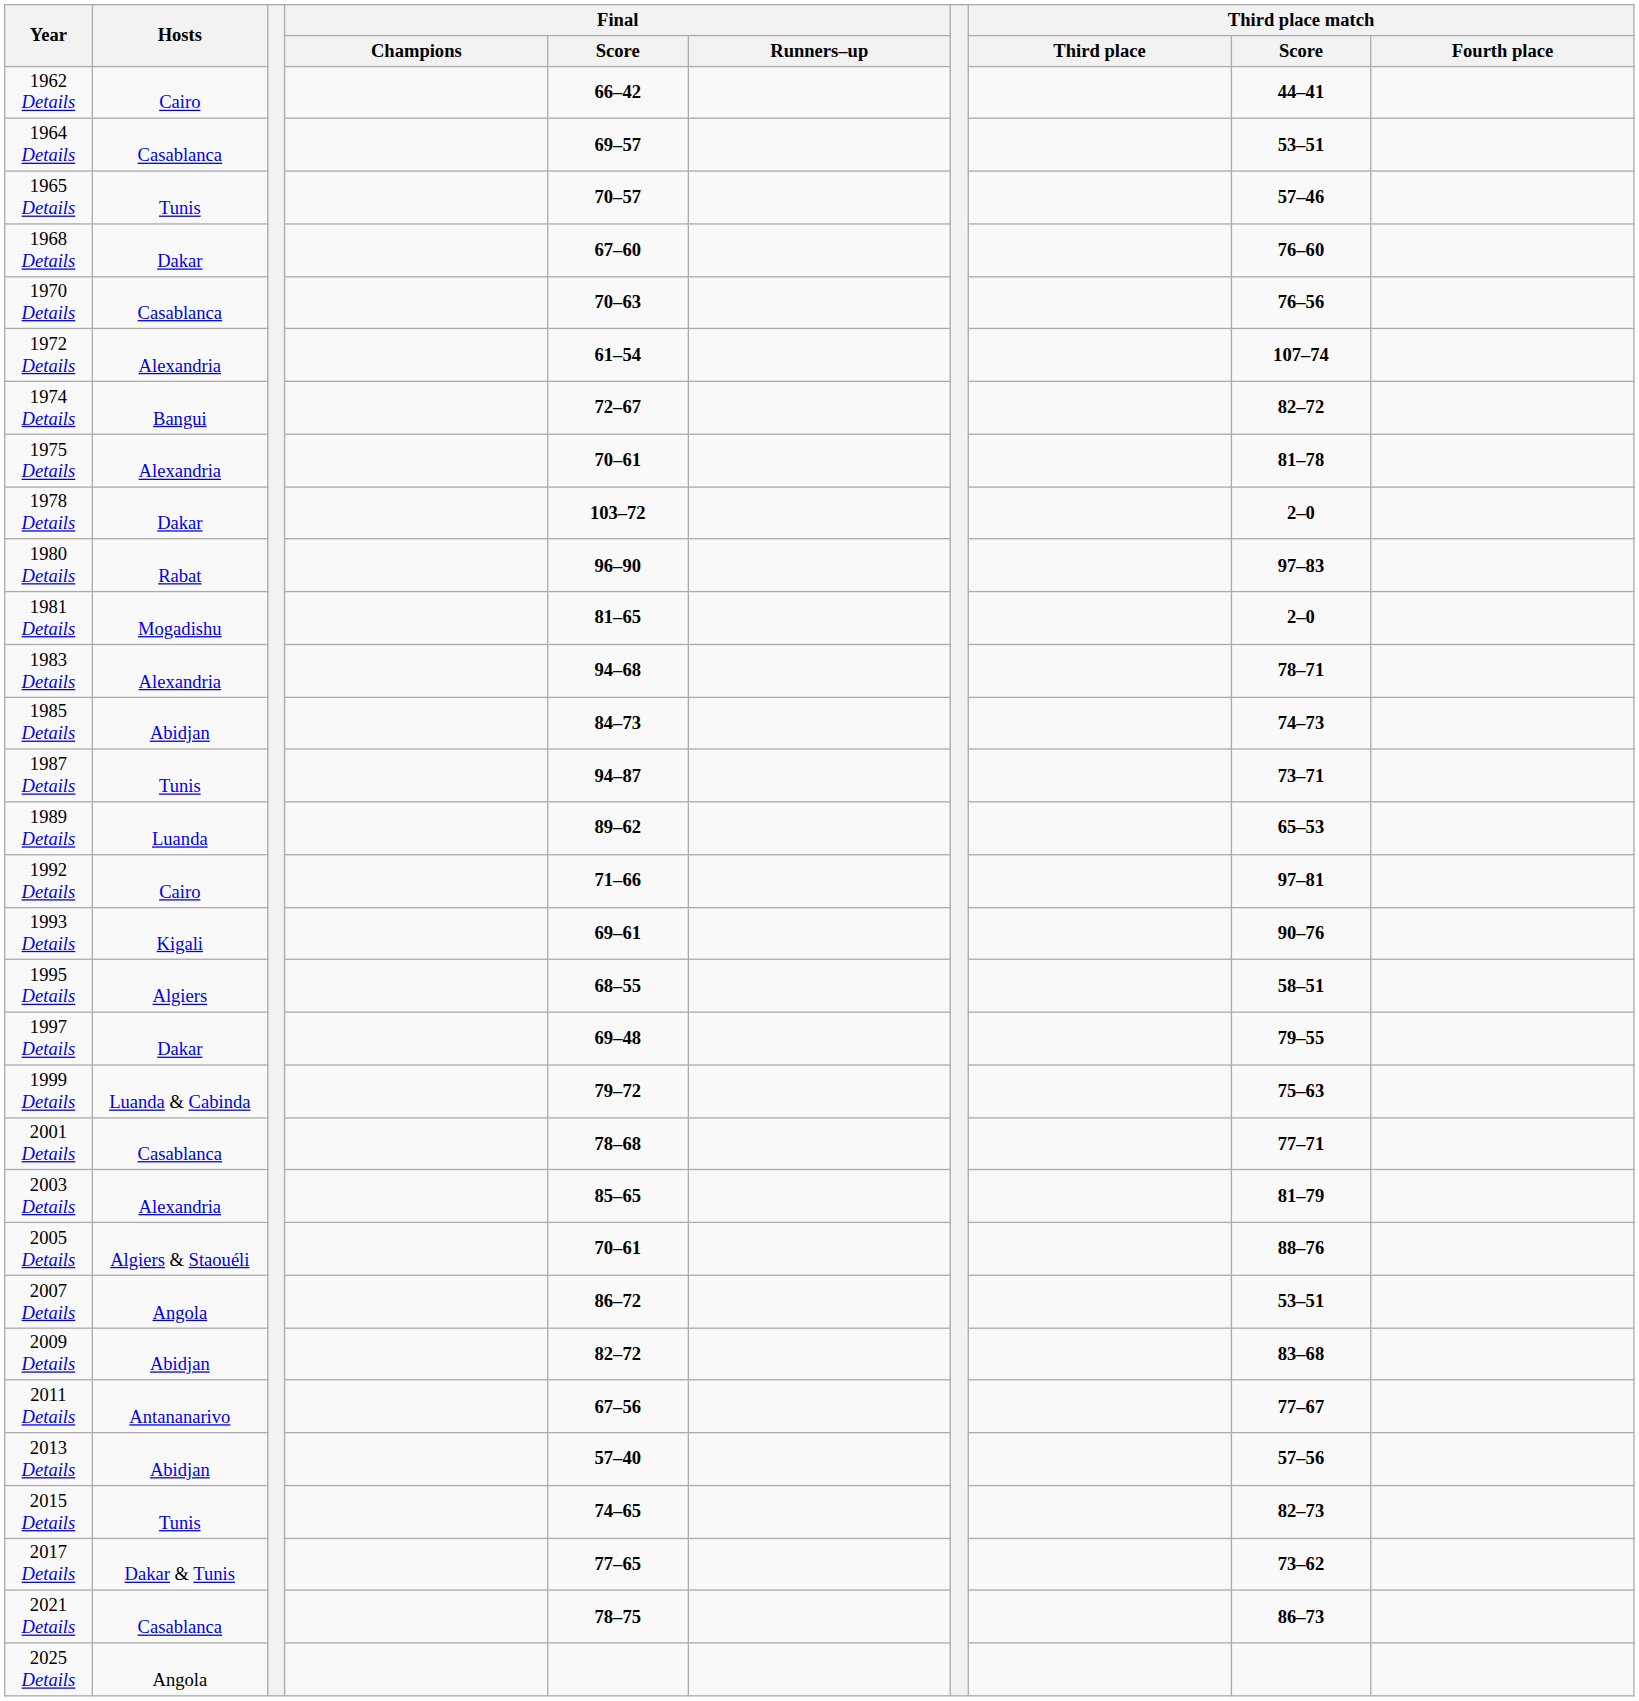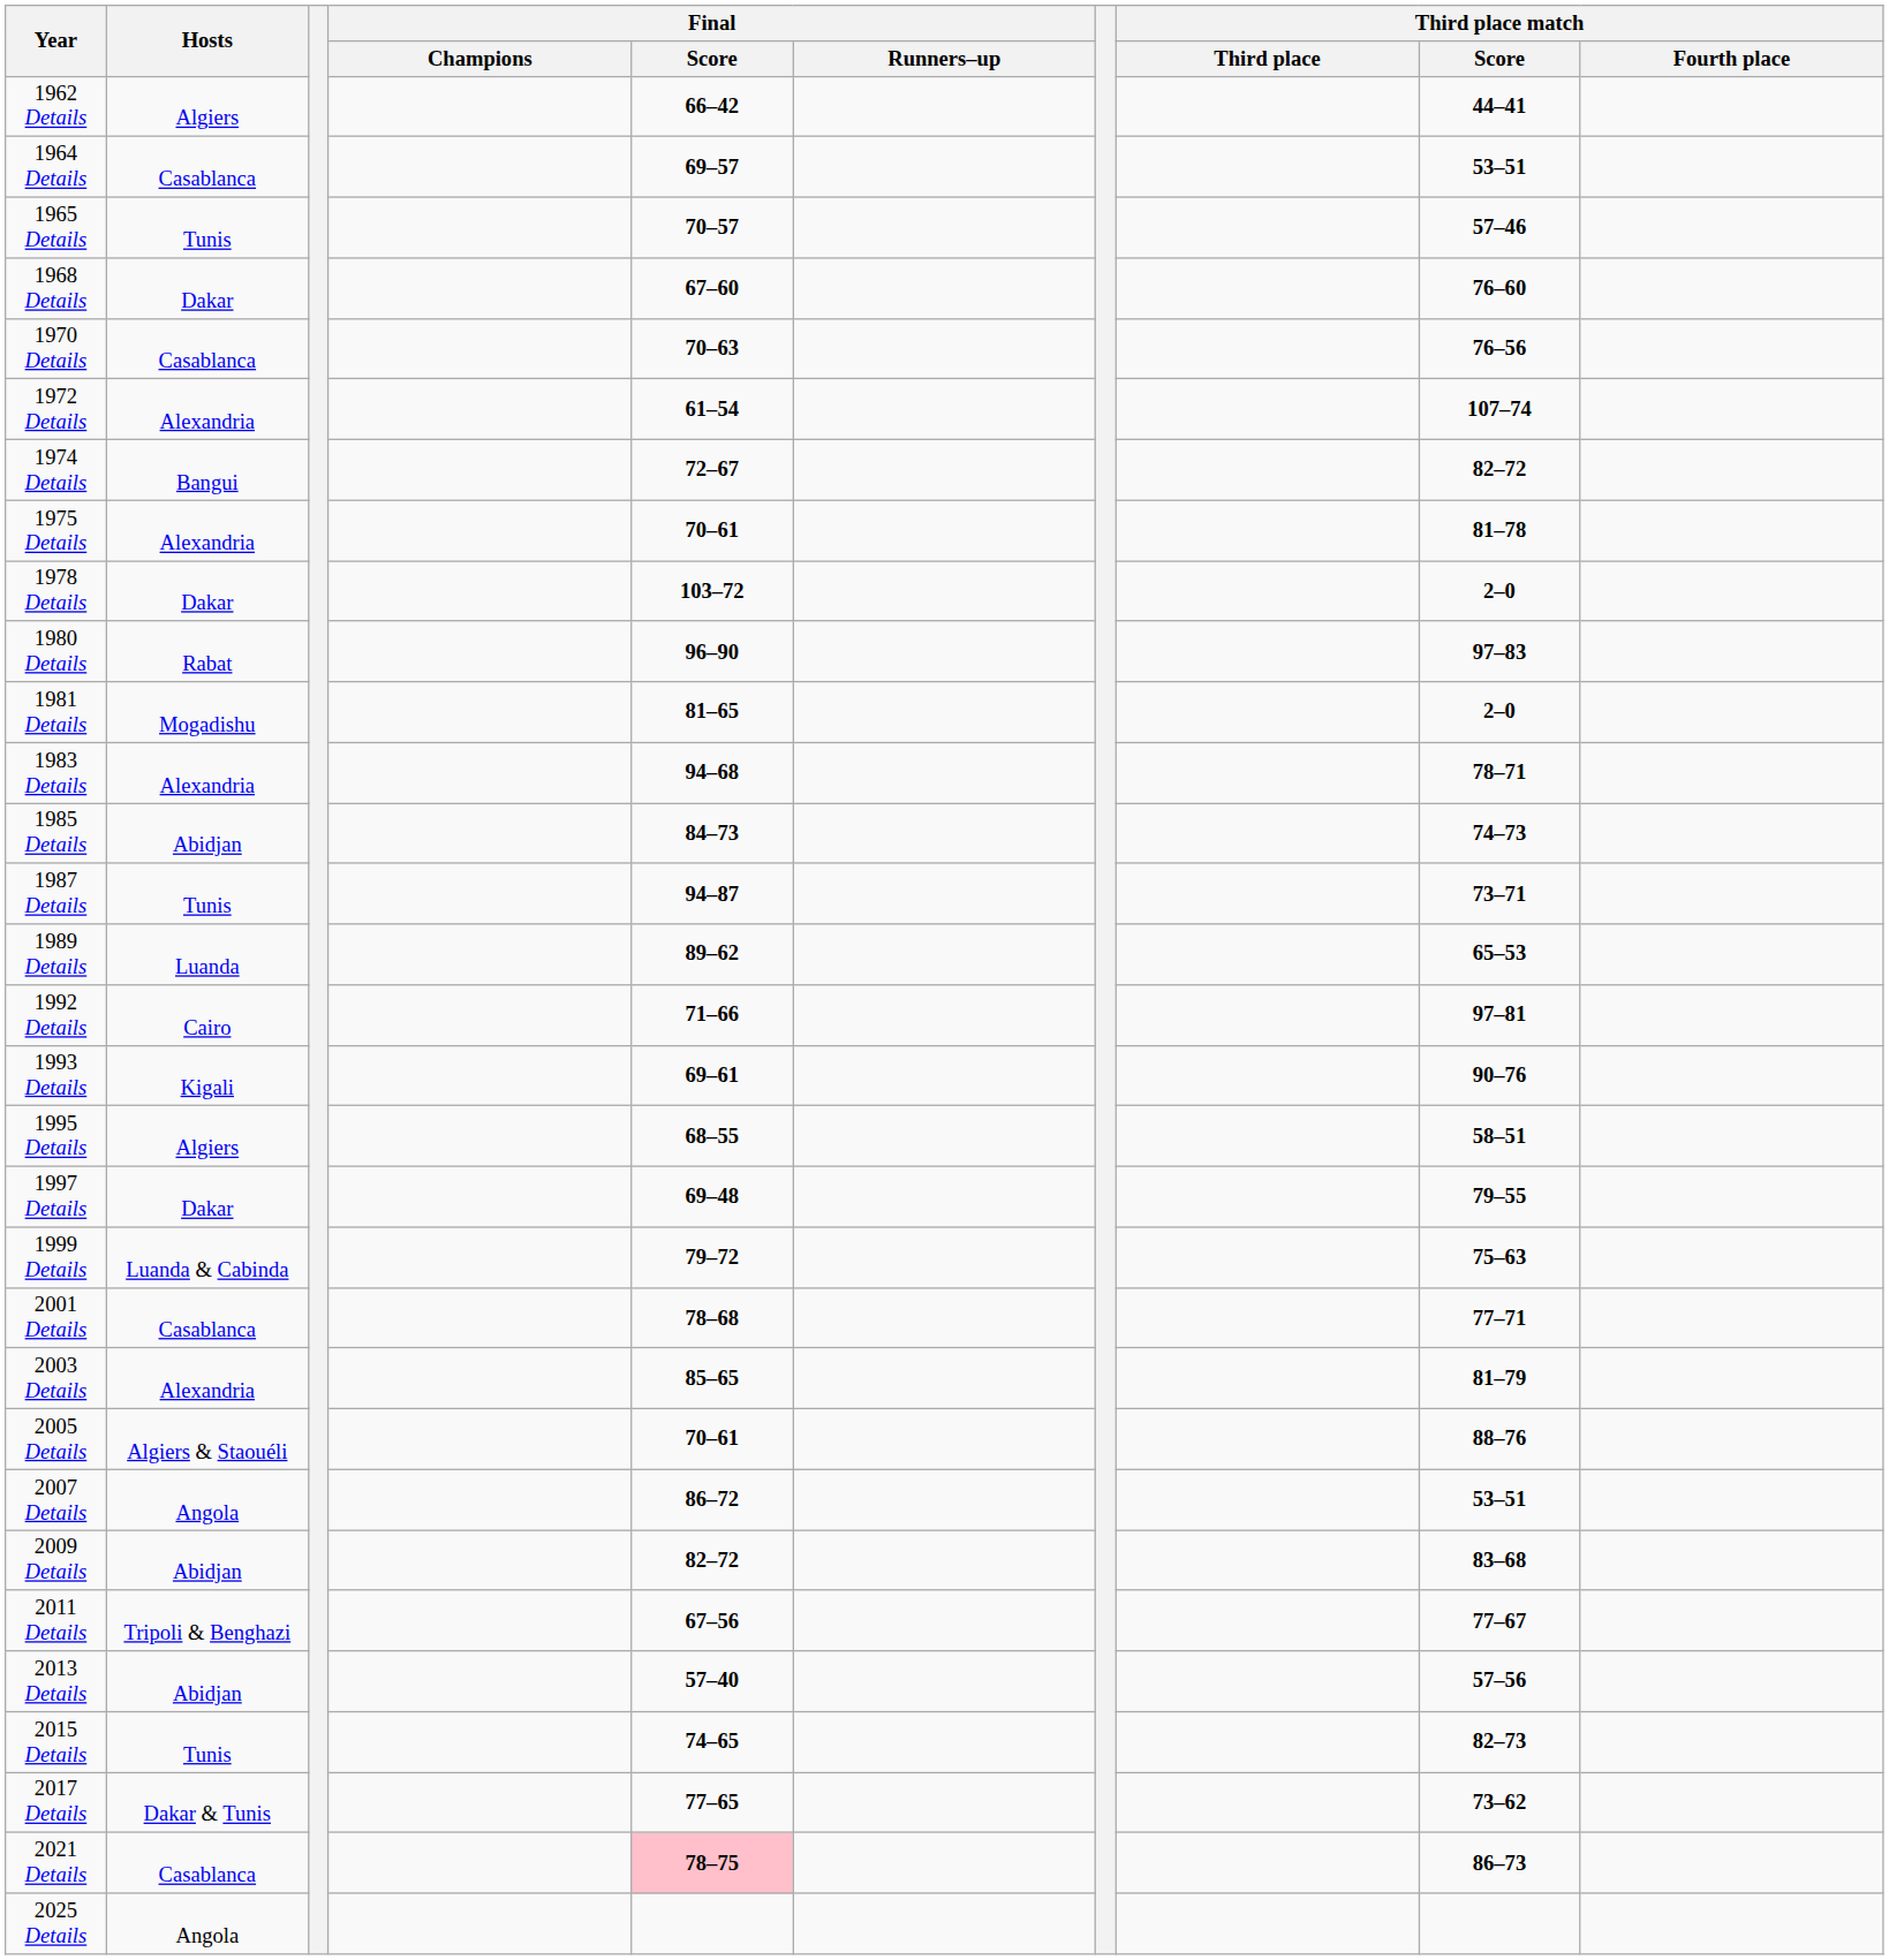 <table class=wikitable style="text-align:center; font-size:90%; width:100%">
 <tr>
 <th rowspan=2 width=5%>Year</th>
 <th rowspan=2 width=10%>Hosts</th>
 <th width=1% rowspan=33></th>
 <th colspan=3>Final</th>
 <th width=1% rowspan=33></th>
 <th colspan=3>Third place match</th>
 </tr>
 <tr>
 <th width=15%>Champions</th>
 <th width=8%>Score</th>
 <th width=15%>Runners–up</th>
 <th width=15%>Third place</th>
 <th width=8%>Score</th>
 <th width=15%>Fourth place</th>
 </tr>
 <tr>
 <td>1962 <br> <em><a href='#'>Details</a></em></td>
-<td><br><a href='#'>Cairo</a></td>
+<td><br><a href='#'>Algiers</a></td>
 <td><strong></strong></td>
 <td><strong>66–42</strong></td>
 <td></td>
 <td></td>
 <td><strong>44–41</strong></td>
 <td></td>
 </tr>
 <tr>
 <td>1964 <br> <em><a href='#'>Details</a></em></td>
 <td><br><a href='#'>Casablanca</a></td>
 <td><strong></strong></td>
 <td><strong>69–57</strong></td>
 <td></td>
 <td></td>
 <td><strong>53–51</strong></td>
 <td></td>
 </tr>
 <tr>
 <td>1965 <br> <em><a href='#'>Details</a></em></td>
 <td><br><a href='#'>Tunis</a></td>
 <td><strong></strong></td>
 <td><strong>70–57</strong></td>
 <td></td>
 <td></td>
 <td><strong>57–46</strong></td>
 <td></td>
 </tr>
 <tr>
 <td>1968 <br> <em><a href='#'>Details</a></em></td>
 <td><br><a href='#'>Dakar</a></td>
 <td><strong></strong></td>
 <td><strong>67–60</strong></td>
 <td></td>
 <td></td>
 <td><strong>76–60</strong></td>
 <td></td>
 </tr>
 <tr>
 <td>1970 <br> <em><a href='#'>Details</a></em></td>
 <td><br><a href='#'>Casablanca</a></td>
 <td><strong></strong></td>
 <td><strong>70–63</strong></td>
 <td></td>
 <td></td>
 <td><strong>76–56</strong></td>
 <td></td>
 </tr>
 <tr>
 <td>1972 <br> <em><a href='#'>Details</a></em></td>
 <td><br><a href='#'>Alexandria</a></td>
 <td><strong></strong></td>
 <td><strong>61–54</strong></td>
 <td></td>
 <td></td>
 <td><strong>107–74</strong></td>
 <td></td>
 </tr>
 <tr>
 <td>1974 <br> <em><a href='#'>Details</a></em></td>
 <td><br><a href='#'>Bangui</a></td>
 <td><strong></strong></td>
 <td><strong>72–67</strong></td>
 <td></td>
 <td></td>
 <td><strong>82–72</strong></td>
 <td></td>
 </tr>
 <tr>
 <td>1975 <br> <em><a href='#'>Details</a></em></td>
 <td><br><a href='#'>Alexandria</a></td>
 <td><strong></strong></td>
 <td><strong>70–61</strong></td>
 <td></td>
 <td></td>
 <td><strong>81–78</strong></td>
 <td></td>
 </tr>
 <tr>
 <td>1978 <br> <em><a href='#'>Details</a></em></td>
 <td><br><a href='#'>Dakar</a></td>
 <td><strong></strong></td>
 <td><strong>103–72</strong></td>
 <td></td>
 <td></td>
 <td><strong>2–0</strong></td>
 <td></td>
 </tr>
 <tr>
 <td>1980 <br> <em><a href='#'>Details</a></em></td>
 <td><br><a href='#'>Rabat</a></td>
 <td><strong></strong></td>
 <td><strong>96–90</strong></td>
 <td></td>
 <td></td>
 <td><strong>97–83</strong></td>
 <td></td>
 </tr>
 <tr>
 <td>1981 <br> <em><a href='#'>Details</a></em></td>
 <td><br><a href='#'>Mogadishu</a></td>
 <td><strong></strong></td>
 <td><strong>81–65</strong></td>
 <td></td>
 <td></td>
 <td><strong>2–0</strong></td>
 <td></td>
 </tr>
 <tr>
 <td>1983 <br> <em><a href='#'>Details</a></em></td>
 <td><br><a href='#'>Alexandria</a></td>
 <td><strong></strong></td>
 <td><strong>94–68</strong></td>
 <td></td>
 <td></td>
 <td><strong>78–71</strong></td>
 <td></td>
 </tr>
 <tr>
 <td>1985 <br> <em><a href='#'>Details</a></em></td>
 <td><br><a href='#'>Abidjan</a></td>
 <td><strong></strong></td>
 <td><strong>84–73</strong></td>
 <td></td>
 <td></td>
 <td><strong>74–73</strong></td>
 <td></td>
 </tr>
 <tr>
 <td>1987 <br> <em><a href='#'>Details</a></em></td>
 <td><br><a href='#'>Tunis</a></td>
 <td><strong></strong></td>
 <td><strong>94–87</strong></td>
 <td></td>
 <td></td>
 <td><strong>73–71</strong></td>
 <td></td>
 </tr>
 <tr>
 <td>1989 <br> <em><a href='#'>Details</a></em></td>
 <td><br><a href='#'>Luanda</a></td>
 <td><strong></strong></td>
 <td><strong>89–62</strong></td>
 <td></td>
 <td></td>
 <td><strong>65–53</strong></td>
 <td></td>
 </tr>
 <tr>
 <td>1992 <br> <em><a href='#'>Details</a></em></td>
 <td><br><a href='#'>Cairo</a></td>
 <td><strong></strong></td>
 <td><strong>71–66</strong></td>
 <td></td>
 <td></td>
 <td><strong>97–81</strong></td>
 <td></td>
 </tr>
 <tr>
 <td>1993 <br> <em><a href='#'>Details</a></em></td>
 <td><br><a href='#'>Kigali</a></td>
 <td><strong></strong></td>
 <td><strong>69–61</strong></td>
 <td></td>
 <td></td>
 <td><strong>90–76</strong></td>
 <td></td>
 </tr>
 <tr>
 <td>1995 <br> <em><a href='#'>Details</a></em></td>
 <td><br><a href='#'>Algiers</a></td>
 <td><strong></strong></td>
 <td><strong>68–55</strong></td>
 <td></td>
 <td></td>
 <td><strong>58–51</strong></td>
 <td></td>
 </tr>
 <tr>
 <td>1997 <br> <em><a href='#'>Details</a></em></td>
 <td><br><a href='#'>Dakar</a></td>
 <td><strong></strong></td>
 <td><strong>69–48</strong></td>
 <td></td>
 <td></td>
 <td><strong>79–55</strong></td>
 <td></td>
 </tr>
 <tr>
 <td>1999 <br> <em><a href='#'>Details</a></em></td>
 <td><br><a href='#'>Luanda</a> & <a href='#'>Cabinda</a></td>
 <td><strong></strong></td>
 <td><strong>79–72</strong></td>
 <td></td>
 <td></td>
 <td><strong>75–63</strong></td>
 <td></td>
 </tr>
 <tr>
 <td>2001 <br> <em><a href='#'>Details</a></em></td>
 <td><br><a href='#'>Casablanca</a></td>
 <td><strong></strong></td>
 <td><strong>78–68</strong></td>
 <td></td>
 <td></td>
 <td><strong>77–71</strong></td>
 <td></td>
 </tr>
 <tr>
 <td>2003 <br> <em><a href='#'>Details</a></em></td>
 <td><br><a href='#'>Alexandria</a></td>
 <td><strong></strong></td>
 <td><strong>85–65</strong></td>
 <td></td>
 <td></td>
 <td><strong>81–79</strong></td>
 <td></td>
 </tr>
 <tr>
 <td>2005 <br> <em><a href='#'>Details</a></em></td>
 <td><br><a href='#'>Algiers</a> & <a href='#'>Staouéli</a></td>
 <td><strong></strong></td>
 <td><strong>70–61</strong></td>
 <td></td>
 <td></td>
 <td><strong>88–76</strong></td>
 <td></td>
 </tr>
 <tr>
 <td>2007 <br> <em><a href='#'>Details</a></em></td>
 <td><br><a href='#'>Angola</a></td>
 <td><strong></strong></td>
 <td><strong>86–72</strong></td>
 <td></td>
 <td></td>
 <td><strong>53–51</strong></td>
 <td></td>
 </tr>
 <tr>
 <td>2009 <br> <em><a href='#'>Details</a></em></td>
 <td><br><a href='#'>Abidjan</a></td>
 <td><strong></strong></td>
 <td><strong>82–72</strong></td>
 <td></td>
 <td></td>
 <td><strong>83–68</strong></td>
 <td></td>
 </tr>
 <tr>
 <td>2011 <br> <em><a href='#'>Details</a></em></td>
-<td><br><a href='#'>Antananarivo</a></td>
+<td><br><a href='#'>Tripoli</a> & <a href='#'>Benghazi</a></td>
 <td><strong></strong></td>
 <td><strong>67–56</strong></td>
 <td></td>
 <td></td>
 <td><strong>77–67</strong></td>
 <td></td>
 </tr>
 <tr>
 <td>2013 <br> <em><a href='#'>Details</a></em></td>
 <td><br><a href='#'>Abidjan</a></td>
 <td><strong></strong></td>
 <td><strong>57–40</strong></td>
 <td></td>
 <td></td>
 <td><strong>57–56</strong></td>
 <td></td>
 </tr>
 <tr>
 <td>2015 <br> <em><a href='#'>Details</a></em></td>
 <td><br><a href='#'>Tunis</a></td>
 <td><strong></strong></td>
 <td><strong>74–65</strong></td>
 <td></td>
 <td></td>
 <td><strong>82–73</strong></td>
 <td></td>
 </tr>
 <tr>
 <td>2017 <br> <em><a href='#'>Details</a></em></td>
 <td> <br><a href='#'>Dakar</a> & <a href='#'>Tunis</a></td>
 <td><strong></strong></td>
 <td><strong>77–65</strong></td>
 <td></td>
 <td></td>
 <td><strong>73–62</strong></td>
 <td></td>
 </tr>
 <tr>
 <td>2021 <br> <em><a href='#'>Details</a></em></td>
 <td><br><a href='#'>Casablanca</a></td>
 <td><strong></strong></td>
-<td><strong>78–75</strong></td>
+<td style="background: pink;"><strong>78–75</strong></td>
 <td></td>
 <td></td>
 <td><strong>86–73</strong></td>
 <td></td>
 </tr>
 <tr>
 <td>2025 <br> <em><a href='#'>Details</a></em></td>
 <td><br>Angola</td>
 <td></td>
 <td></td>
 <td></td>
 <td></td>
 <td></td>
 <td></td>
 </tr>
 </table>
